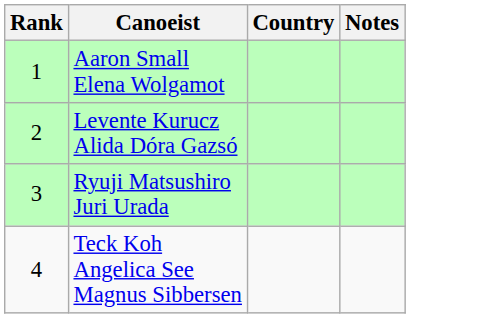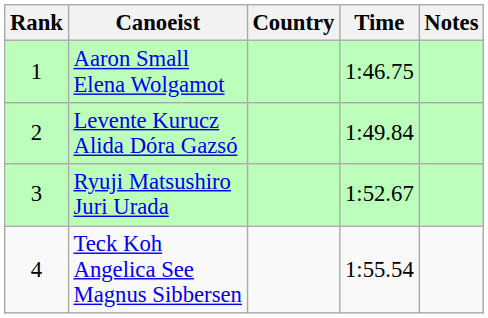 <table class="wikitable" style="text-align:center">
 <tr>
 <th>Rank</th>
 <th>Canoeist</th>
 <th>Country</th>
+<th>Time</th>
 <th>Notes</th>
 </tr>
 <tr bgcolor=bbffbb>
 <td>1</td>
 <td align="left"><a href='#'>Aaron Small</a><br><a href='#'>Elena Wolgamot</a></td>
 <td align="left"></td>
+<td>1:46.75</td>
 <td></td>
 </tr>
 <tr bgcolor=bbffbb>
 <td>2</td>
 <td align="left"><a href='#'>Levente Kurucz</a><br><a href='#'>Alida Dóra Gazsó</a></td>
 <td align="left"></td>
+<td>1:49.84</td>
 <td></td>
 </tr>
 <tr bgcolor=bbffbb>
 <td>3</td>
 <td align="left"><a href='#'>Ryuji Matsushiro</a><br><a href='#'>Juri Urada</a></td>
 <td align="left"></td>
+<td>1:52.67</td>
 <td></td>
 </tr>
 <tr>
 <td>4</td>
 <td align="left"><a href='#'>Teck Koh</a><br><a href='#'>Angelica See</a><br><a href='#'>Magnus Sibbersen</a></td>
 <td align="left"></td>
+<td>1:55.54</td>
 <td></td>
 </tr>
 </table>
